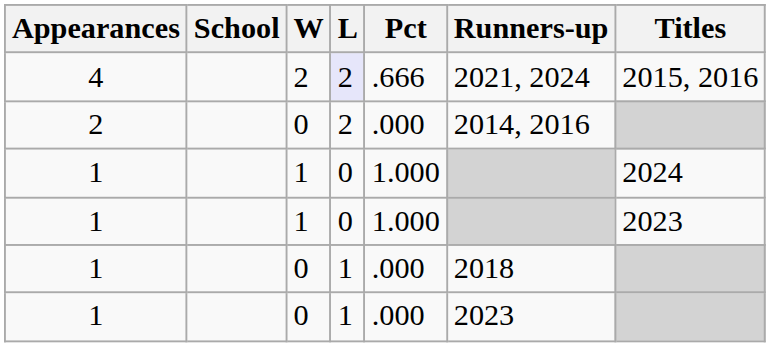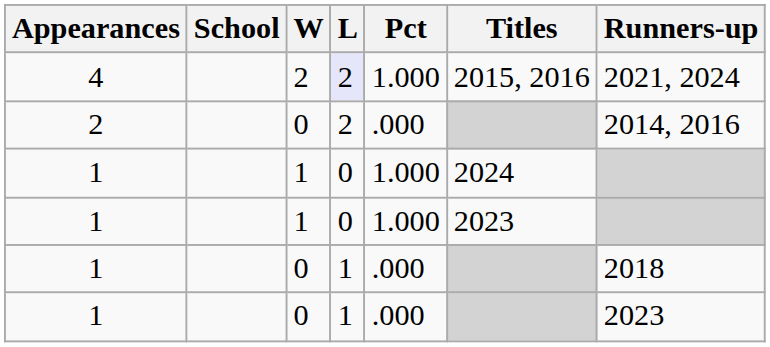 <table class="wikitable sortable">
 <tr>
 <th>Appearances</th>
 <th>School</th>
 <th>W</th>
 <th>L</th>
 <th>Pct</th>
+<th>Titles</th>
 <th>Runners-up</th>
-<th>Titles</th>
 </tr>
 <tr>
 <td align=center>4</td>
 <td style=><a href='#'></a></td>
 <td>2</td>
 <td style="background: lavender;">2</td>
-<td>.666</td>
+<td>1.000</td>
+<td>2015, 2016</td>
 <td>2021, 2024</td>
-<td>2015, 2016</td>
 </tr>
 <tr>
 <td align=center>2</td>
 <td style=><a href='#'></a></td>
 <td>0</td>
 <td>2</td>
 <td>.000</td>
+<td bgcolor=lightgrey> </td>
 <td>2014, 2016</td>
+</tr>
+<tr>
+<td align=center>1</td>
+<td style=><a href='#'></a></td>
+<td>1</td>
+<td>0</td>
+<td align=center>1.000</td>
+<td>2024</td>
 <td bgcolor=lightgrey> </td>
 </tr>
 <tr>
 <td align=center>1</td>
 <td style=><a href='#'></a></td>
 <td>1</td>
 <td>0</td>
-<td align=center>1.000</td>
-<td bgcolor=lightgrey> </td>
-<td>2024</td>
-</tr>
-<tr>
-<td align=center>1</td>
-<td style=><a href='#'></a></td>
-<td>1</td>
-<td>0</td>
 <td>1.000</td>
-<td bgcolor=lightgrey> </td>
 <td>2023</td>
-</tr>
-<tr>
-<td align=center>1</td>
-<td style=><a href='#'></a></td>
-<td>0</td>
-<td>1</td>
-<td>.000</td>
-<td>2018</td>
 <td bgcolor=lightgrey> </td>
 </tr>
 <tr>
 <td align=center>1</td>
 <td style=><a href='#'></a></td>
 <td>0</td>
 <td>1</td>
 <td>.000</td>
+<td bgcolor=lightgrey> </td>
+<td>2018</td>
+</tr>
+<tr>
+<td align=center>1</td>
+<td style=><a href='#'></a></td>
+<td>0</td>
+<td>1</td>
+<td>.000</td>
+<td bgcolor=lightgrey> </td>
 <td>2023</td>
-<td bgcolor=lightgrey> </td>
 </tr>
 </table>
